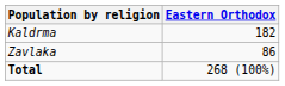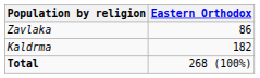 <table class="wikitable sortable">
 <tr>
 <th>Population by religion</th>
 <th><a href='#'>Eastern Orthodox</a></th>
 </tr>
 <tr>
+<td><em>Zavlaka</em></td>
+<td align="right">86</td>
+</tr>
+<tr>
 <td><em>Kaldrma</em></td>
 <td align="right">182</td>
-</tr>
-<tr>
-<td><em>Zavlaka</em></td>
-<td align="right">86</td>
 </tr>
 <tr>
 <td><strong>Total</strong></td>
 <td align="right">268 (100%)</td>
 </tr>
 </table>
